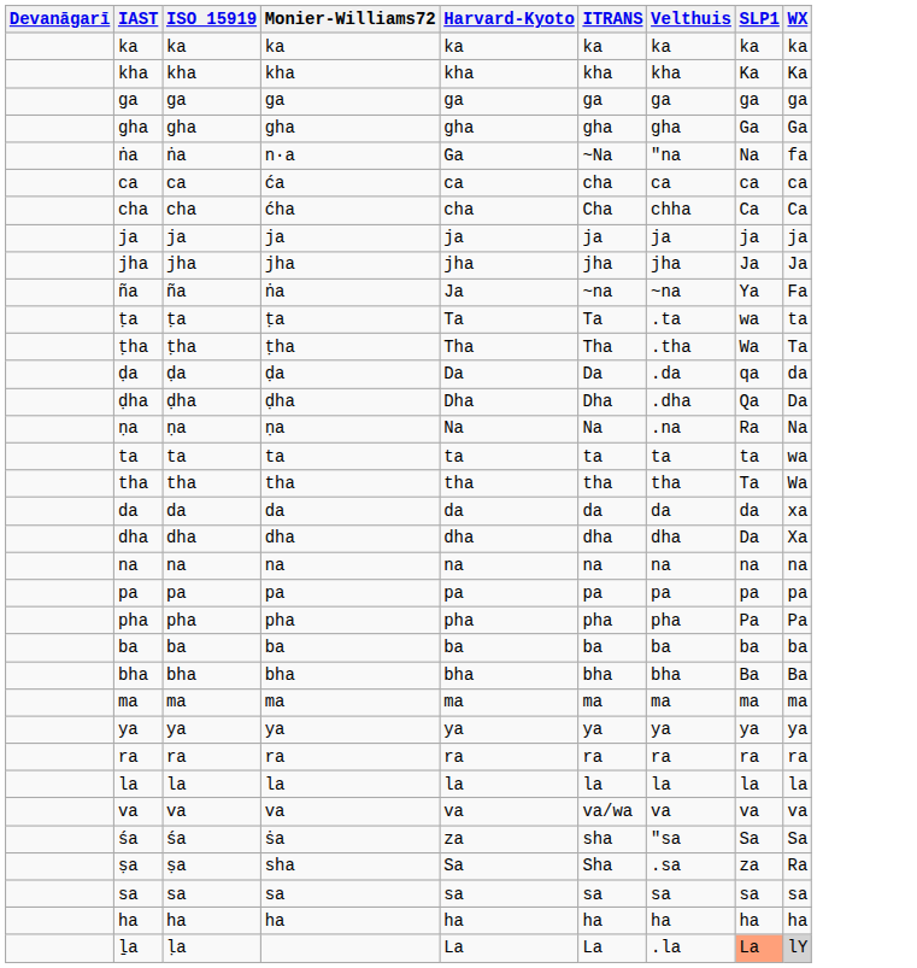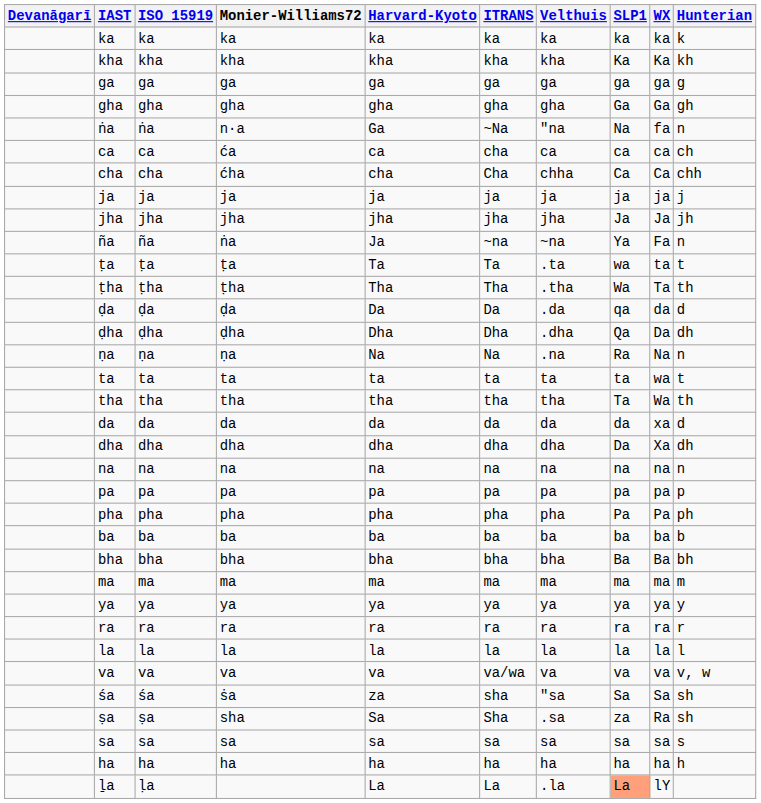 <table class="wikitable">
 <tr class="Unicode">
 <th><a href='#'>Devanāgarī</a></th>
 <th><a href='#'>IAST</a></th>
 <th><a href='#'>ISO 15919</a></th>
 <th>Monier-Williams72</th>
 <th><a href='#'>Harvard-Kyoto</a></th>
 <th><a href='#'>ITRANS</a></th>
 <th><a href='#'>Velthuis</a></th>
 <th><a href='#'>SLP1</a></th>
 <th><a href='#'>WX</a></th>
+<th><a href='#'>Hunterian</a></th>
 </tr>
 <tr class="Unicode">
 <td></td>
 <td>ka</td>
 <td>ka</td>
 <td>ka</td>
 <td>ka</td>
 <td>ka</td>
 <td>ka</td>
 <td>ka</td>
 <td>ka</td>
+<td>k</td>
 </tr>
 <tr class="Unicode">
 <td></td>
 <td>kha</td>
 <td>kha</td>
 <td>kha</td>
 <td>kha</td>
 <td>kha</td>
 <td>kha</td>
 <td>Ka</td>
 <td>Ka</td>
+<td>kh</td>
 </tr>
 <tr class="Unicode">
 <td></td>
 <td>ga</td>
 <td>ga</td>
 <td>ga</td>
 <td>ga</td>
 <td>ga</td>
 <td>ga</td>
 <td>ga</td>
 <td>ga</td>
+<td>g</td>
 </tr>
 <tr class="Unicode">
 <td></td>
 <td>gha</td>
 <td>gha</td>
 <td>gha</td>
 <td>gha</td>
 <td>gha</td>
 <td>gha</td>
 <td>Ga</td>
 <td>Ga</td>
+<td>gh</td>
 </tr>
 <tr class="Unicode">
 <td></td>
 <td>ṅa</td>
 <td>ṅa</td>
 <td>n·a</td>
 <td>Ga</td>
 <td>~Na</td>
 <td>"na</td>
 <td>Na</td>
 <td>fa</td>
+<td>n</td>
 </tr>
 <tr class="Unicode">
 <td></td>
 <td>ca</td>
 <td>ca</td>
 <td>ća</td>
 <td>ca</td>
 <td>cha</td>
 <td>ca</td>
 <td>ca</td>
 <td>ca</td>
+<td>ch</td>
 </tr>
 <tr class="Unicode">
 <td></td>
 <td>cha</td>
 <td>cha</td>
 <td>ćha</td>
 <td>cha</td>
 <td>Cha</td>
 <td>chha</td>
 <td>Ca</td>
 <td>Ca</td>
+<td>chh</td>
 </tr>
 <tr class="Unicode">
 <td></td>
 <td>ja</td>
 <td>ja</td>
 <td>ja</td>
 <td>ja</td>
 <td>ja</td>
 <td>ja</td>
 <td>ja</td>
 <td>ja</td>
+<td>j</td>
 </tr>
 <tr class="Unicode">
 <td></td>
 <td>jha</td>
 <td>jha</td>
 <td>jha</td>
 <td>jha</td>
 <td>jha</td>
 <td>jha</td>
 <td>Ja</td>
 <td>Ja</td>
+<td>jh</td>
 </tr>
 <tr class="Unicode">
 <td></td>
 <td>ña</td>
 <td>ña</td>
 <td>ṅa</td>
 <td>Ja</td>
 <td>~na</td>
 <td>~na</td>
 <td>Ya</td>
 <td>Fa</td>
+<td>n</td>
 </tr>
 <tr class="Unicode">
 <td></td>
 <td>ṭa</td>
 <td>ṭa</td>
 <td>ṭa</td>
 <td>Ta</td>
 <td>Ta</td>
 <td>.ta</td>
 <td>wa</td>
 <td>ta</td>
+<td>t</td>
 </tr>
 <tr class="Unicode">
 <td></td>
 <td>ṭha</td>
 <td>ṭha</td>
 <td>ṭha</td>
 <td>Tha</td>
 <td>Tha</td>
 <td>.tha</td>
 <td>Wa</td>
 <td>Ta</td>
+<td>th</td>
 </tr>
 <tr class="Unicode">
 <td></td>
 <td>ḍa</td>
 <td>ḍa</td>
 <td>ḍa</td>
 <td>Da</td>
 <td>Da</td>
 <td>.da</td>
 <td>qa</td>
 <td>da</td>
+<td>d</td>
 </tr>
 <tr class="Unicode">
 <td></td>
 <td>ḍha</td>
 <td>ḍha</td>
 <td>ḍha</td>
 <td>Dha</td>
 <td>Dha</td>
 <td>.dha</td>
 <td>Qa</td>
 <td>Da</td>
+<td>dh</td>
 </tr>
 <tr class="Unicode">
 <td></td>
 <td>ṇa</td>
 <td>ṇa</td>
 <td>ṇa</td>
 <td>Na</td>
 <td>Na</td>
 <td>.na</td>
 <td>Ra</td>
 <td>Na</td>
+<td>n</td>
 </tr>
 <tr class="Unicode">
 <td></td>
 <td>ta</td>
 <td>ta</td>
 <td>ta</td>
 <td>ta</td>
 <td>ta</td>
 <td>ta</td>
 <td>ta</td>
 <td>wa</td>
+<td>t</td>
 </tr>
 <tr class="Unicode">
 <td></td>
 <td>tha</td>
 <td>tha</td>
 <td>tha</td>
 <td>tha</td>
 <td>tha</td>
 <td>tha</td>
 <td>Ta</td>
 <td>Wa</td>
+<td>th</td>
 </tr>
 <tr class="Unicode">
 <td></td>
 <td>da</td>
 <td>da</td>
 <td>da</td>
 <td>da</td>
 <td>da</td>
 <td>da</td>
 <td>da</td>
 <td>xa</td>
+<td>d</td>
 </tr>
 <tr class="Unicode">
 <td></td>
 <td>dha</td>
 <td>dha</td>
 <td>dha</td>
 <td>dha</td>
 <td>dha</td>
 <td>dha</td>
 <td>Da</td>
 <td>Xa</td>
+<td>dh</td>
 </tr>
 <tr class="Unicode">
 <td></td>
 <td>na</td>
 <td>na</td>
 <td>na</td>
 <td>na</td>
 <td>na</td>
 <td>na</td>
 <td>na</td>
 <td>na</td>
+<td>n</td>
 </tr>
 <tr class="Unicode">
 <td></td>
 <td>pa</td>
 <td>pa</td>
 <td>pa</td>
 <td>pa</td>
 <td>pa</td>
 <td>pa</td>
 <td>pa</td>
 <td>pa</td>
+<td>p</td>
 </tr>
 <tr class="Unicode">
 <td></td>
 <td>pha</td>
 <td>pha</td>
 <td>pha</td>
 <td>pha</td>
 <td>pha</td>
 <td>pha</td>
 <td>Pa</td>
 <td>Pa</td>
+<td>ph</td>
 </tr>
 <tr class="Unicode">
 <td></td>
 <td>ba</td>
 <td>ba</td>
 <td>ba</td>
 <td>ba</td>
 <td>ba</td>
 <td>ba</td>
 <td>ba</td>
 <td>ba</td>
+<td>b</td>
 </tr>
 <tr class="Unicode">
 <td></td>
 <td>bha</td>
 <td>bha</td>
 <td>bha</td>
 <td>bha</td>
 <td>bha</td>
 <td>bha</td>
 <td>Ba</td>
 <td>Ba</td>
+<td>bh</td>
 </tr>
 <tr class="Unicode">
 <td></td>
 <td>ma</td>
 <td>ma</td>
 <td>ma</td>
 <td>ma</td>
 <td>ma</td>
 <td>ma</td>
 <td>ma</td>
 <td>ma</td>
+<td>m</td>
 </tr>
 <tr class="Unicode">
 <td></td>
 <td>ya</td>
 <td>ya</td>
 <td>ya</td>
 <td>ya</td>
 <td>ya</td>
 <td>ya</td>
 <td>ya</td>
 <td>ya</td>
+<td>y</td>
 </tr>
 <tr class="Unicode">
 <td></td>
 <td>ra</td>
 <td>ra</td>
 <td>ra</td>
 <td>ra</td>
 <td>ra</td>
 <td>ra</td>
 <td>ra</td>
 <td>ra</td>
+<td>r</td>
 </tr>
 <tr class="Unicode">
 <td></td>
 <td>la</td>
 <td>la</td>
 <td>la</td>
 <td>la</td>
 <td>la</td>
 <td>la</td>
 <td>la</td>
 <td>la</td>
+<td>l</td>
 </tr>
 <tr class="Unicode">
 <td></td>
 <td>va</td>
 <td>va</td>
 <td>va</td>
 <td>va</td>
 <td>va/wa</td>
 <td>va</td>
 <td>va</td>
 <td>va</td>
+<td>v, w</td>
 </tr>
 <tr class="Unicode">
 <td></td>
 <td>śa</td>
 <td>śa</td>
 <td>ṡa</td>
 <td>za</td>
 <td>sha</td>
 <td>"sa</td>
 <td>Sa</td>
 <td>Sa</td>
+<td>sh</td>
 </tr>
 <tr class="Unicode">
 <td></td>
 <td>ṣa</td>
 <td>ṣa</td>
 <td>sha</td>
 <td>Sa</td>
 <td>Sha</td>
 <td>.sa</td>
 <td>za</td>
 <td>Ra</td>
+<td>sh</td>
 </tr>
 <tr class="Unicode">
 <td></td>
 <td>sa</td>
 <td>sa</td>
 <td>sa</td>
 <td>sa</td>
 <td>sa</td>
 <td>sa</td>
 <td>sa</td>
 <td>sa</td>
+<td>s</td>
 </tr>
 <tr class="Unicode">
 <td></td>
 <td>ha</td>
 <td>ha</td>
 <td>ha</td>
 <td>ha</td>
 <td>ha</td>
 <td>ha</td>
 <td>ha</td>
 <td>ha</td>
+<td>h</td>
 </tr>
 <tr class="Unicode">
 <td></td>
 <td>ḻa</td>
 <td>ḷa</td>
 <td></td>
 <td>La</td>
 <td>La</td>
 <td>.la</td>
 <td style="background: lightsalmon;">La</td>
-<td style="background: lightgrey;">lY</td>
+<td>lY</td>
+<td></td>
 </tr>
 </table>
